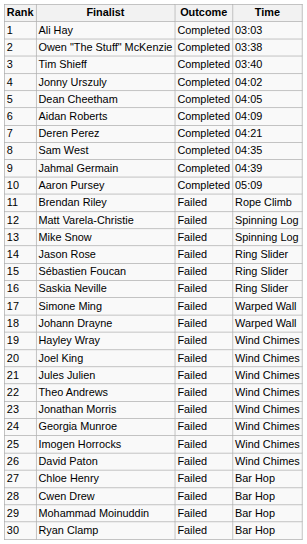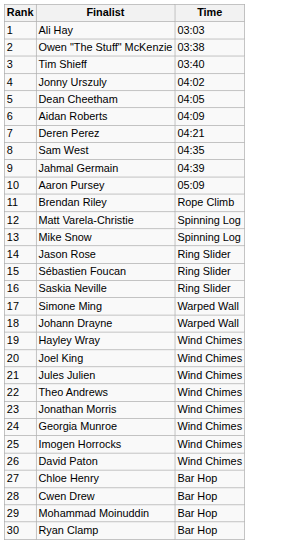 <table class="wikitable">
 <tr>
 <th>Rank</th>
 <th>Finalist</th>
-<th>Outcome</th>
 <th>Time</th>
 </tr>
 <tr>
 <td>1</td>
 <td>Ali Hay</td>
-<td>Completed</td>
 <td>03:03</td>
 </tr>
 <tr>
 <td>2</td>
 <td>Owen "The Stuff" McKenzie</td>
-<td>Completed</td>
 <td>03:38</td>
 </tr>
 <tr>
 <td>3</td>
 <td>Tim Shieff</td>
-<td>Completed</td>
 <td>03:40</td>
 </tr>
 <tr>
 <td>4</td>
 <td>Jonny Urszuly</td>
-<td>Completed</td>
 <td>04:02</td>
 </tr>
 <tr>
 <td>5</td>
 <td>Dean Cheetham</td>
-<td>Completed</td>
 <td>04:05</td>
 </tr>
 <tr>
 <td>6</td>
 <td>Aidan Roberts</td>
-<td>Completed</td>
 <td>04:09</td>
 </tr>
 <tr>
 <td>7</td>
 <td>Deren Perez</td>
-<td>Completed</td>
 <td>04:21</td>
 </tr>
 <tr>
 <td>8</td>
 <td>Sam West</td>
-<td>Completed</td>
 <td>04:35</td>
 </tr>
 <tr>
 <td>9</td>
 <td>Jahmal Germain</td>
-<td>Completed</td>
 <td>04:39</td>
 </tr>
 <tr>
 <td>10</td>
 <td>Aaron Pursey</td>
-<td>Completed</td>
 <td>05:09</td>
 </tr>
 <tr>
 <td>11</td>
 <td>Brendan Riley</td>
-<td>Failed</td>
 <td>Rope Climb</td>
 </tr>
 <tr>
 <td>12</td>
 <td>Matt Varela-Christie</td>
-<td>Failed</td>
 <td>Spinning Log</td>
 </tr>
 <tr>
 <td>13</td>
 <td>Mike Snow</td>
-<td>Failed</td>
 <td>Spinning Log</td>
 </tr>
 <tr>
 <td>14</td>
 <td>Jason Rose</td>
-<td>Failed</td>
 <td>Ring Slider</td>
 </tr>
 <tr>
 <td>15</td>
 <td>Sébastien Foucan</td>
-<td>Failed</td>
 <td>Ring Slider</td>
 </tr>
 <tr>
 <td>16</td>
 <td>Saskia Neville</td>
-<td>Failed</td>
 <td>Ring Slider</td>
 </tr>
 <tr>
 <td>17</td>
 <td>Simone Ming</td>
-<td>Failed</td>
 <td>Warped Wall</td>
 </tr>
 <tr>
 <td>18</td>
 <td>Johann Drayne</td>
-<td>Failed</td>
 <td>Warped Wall</td>
 </tr>
 <tr>
 <td>19</td>
 <td>Hayley Wray</td>
-<td>Failed</td>
 <td>Wind Chimes</td>
 </tr>
 <tr>
 <td>20</td>
 <td>Joel King</td>
-<td>Failed</td>
 <td>Wind Chimes</td>
 </tr>
 <tr>
 <td>21</td>
 <td>Jules Julien</td>
-<td>Failed</td>
 <td>Wind Chimes</td>
 </tr>
 <tr>
 <td>22</td>
 <td>Theo Andrews</td>
-<td>Failed</td>
 <td>Wind Chimes</td>
 </tr>
 <tr>
 <td>23</td>
 <td>Jonathan Morris</td>
-<td>Failed</td>
 <td>Wind Chimes</td>
 </tr>
 <tr>
 <td>24</td>
 <td>Georgia Munroe</td>
-<td>Failed</td>
 <td>Wind Chimes</td>
 </tr>
 <tr>
 <td>25</td>
 <td>Imogen Horrocks</td>
-<td>Failed</td>
 <td>Wind Chimes</td>
 </tr>
 <tr>
 <td>26</td>
 <td>David Paton</td>
-<td>Failed</td>
 <td>Wind Chimes</td>
 </tr>
 <tr>
 <td>27</td>
 <td>Chloe Henry</td>
-<td>Failed</td>
 <td>Bar Hop</td>
 </tr>
 <tr>
 <td>28</td>
 <td>Cwen Drew</td>
-<td>Failed</td>
 <td>Bar Hop</td>
 </tr>
 <tr>
 <td>29</td>
 <td>Mohammad Moinuddin</td>
-<td>Failed</td>
 <td>Bar Hop</td>
 </tr>
 <tr>
 <td>30</td>
 <td>Ryan Clamp</td>
-<td>Failed</td>
 <td>Bar Hop</td>
 </tr>
 </table>
